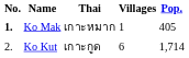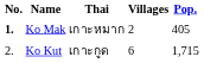 <table>
 <tr>
 <th>No.</th>
 <th>Name</th>
 <th>Thai</th>
 <th>Villages</th>
 <th><a href='#'>Pop.</a></th>
 </tr>
 <tr>
 <td><strong>1.</strong></td>
 <td><a href='#'>Ko Mak</a></td>
 <td>เกาะหมาก</td>
-<td>1</td>
+<td>2</td>
 <td>405</td>
 </tr>
 <tr>
 <td>2.</td>
 <td><a href='#'>Ko Kut</a></td>
 <td>เกาะกูด</td>
 <td>6</td>
-<td>1,714</td>
+<td>1,715</td>
 </tr>
 </table>
